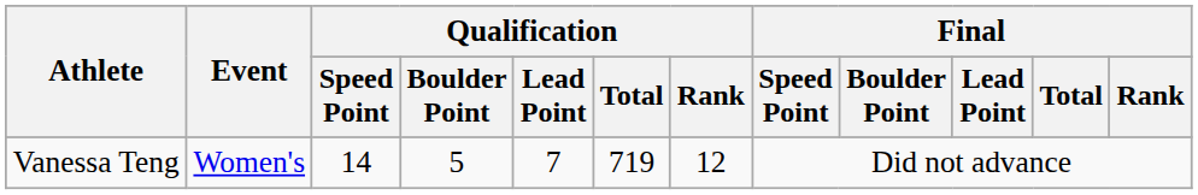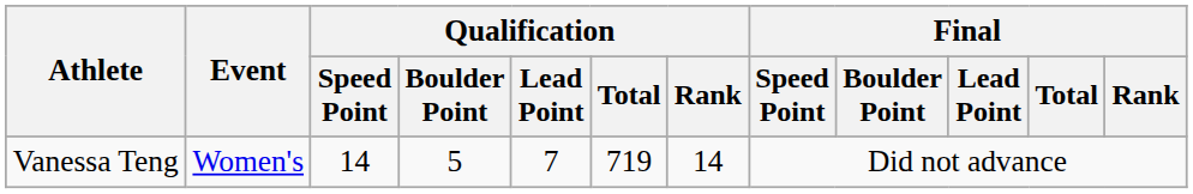 <table class=wikitable style="font-size:90%; text-align:center;">
 <tr>
 <th rowspan="2">Athlete</th>
 <th rowspan="2">Event</th>
 <th colspan=5>Qualification</th>
 <th colspan=5>Final</th>
 </tr>
 <tr style="font-size:95%">
 <th>Speed<br>Point</th>
 <th>Boulder<br>Point</th>
 <th>Lead<br>Point</th>
 <th>Total</th>
 <th>Rank</th>
 <th>Speed<br>Point</th>
 <th>Boulder<br>Point</th>
 <th>Lead<br>Point</th>
 <th>Total</th>
 <th>Rank</th>
 </tr>
 <tr>
 <td align=left>Vanessa Teng</td>
 <td align=left><a href='#'>Women's</a></td>
 <td>14</td>
 <td>5</td>
 <td>7</td>
 <td>719</td>
-<td>12</td>
+<td>14</td>
 <td colspan=5>Did not advance</td>
 </tr>
 </table>
